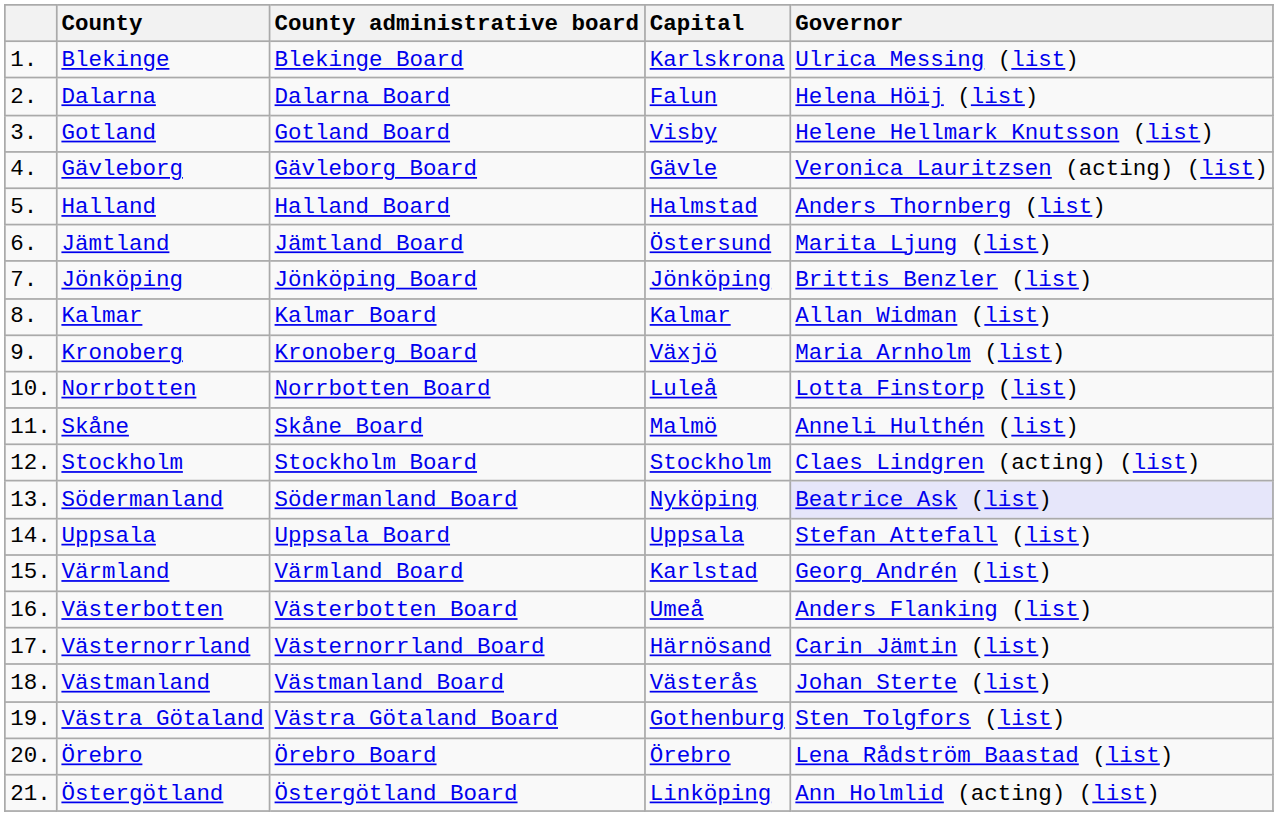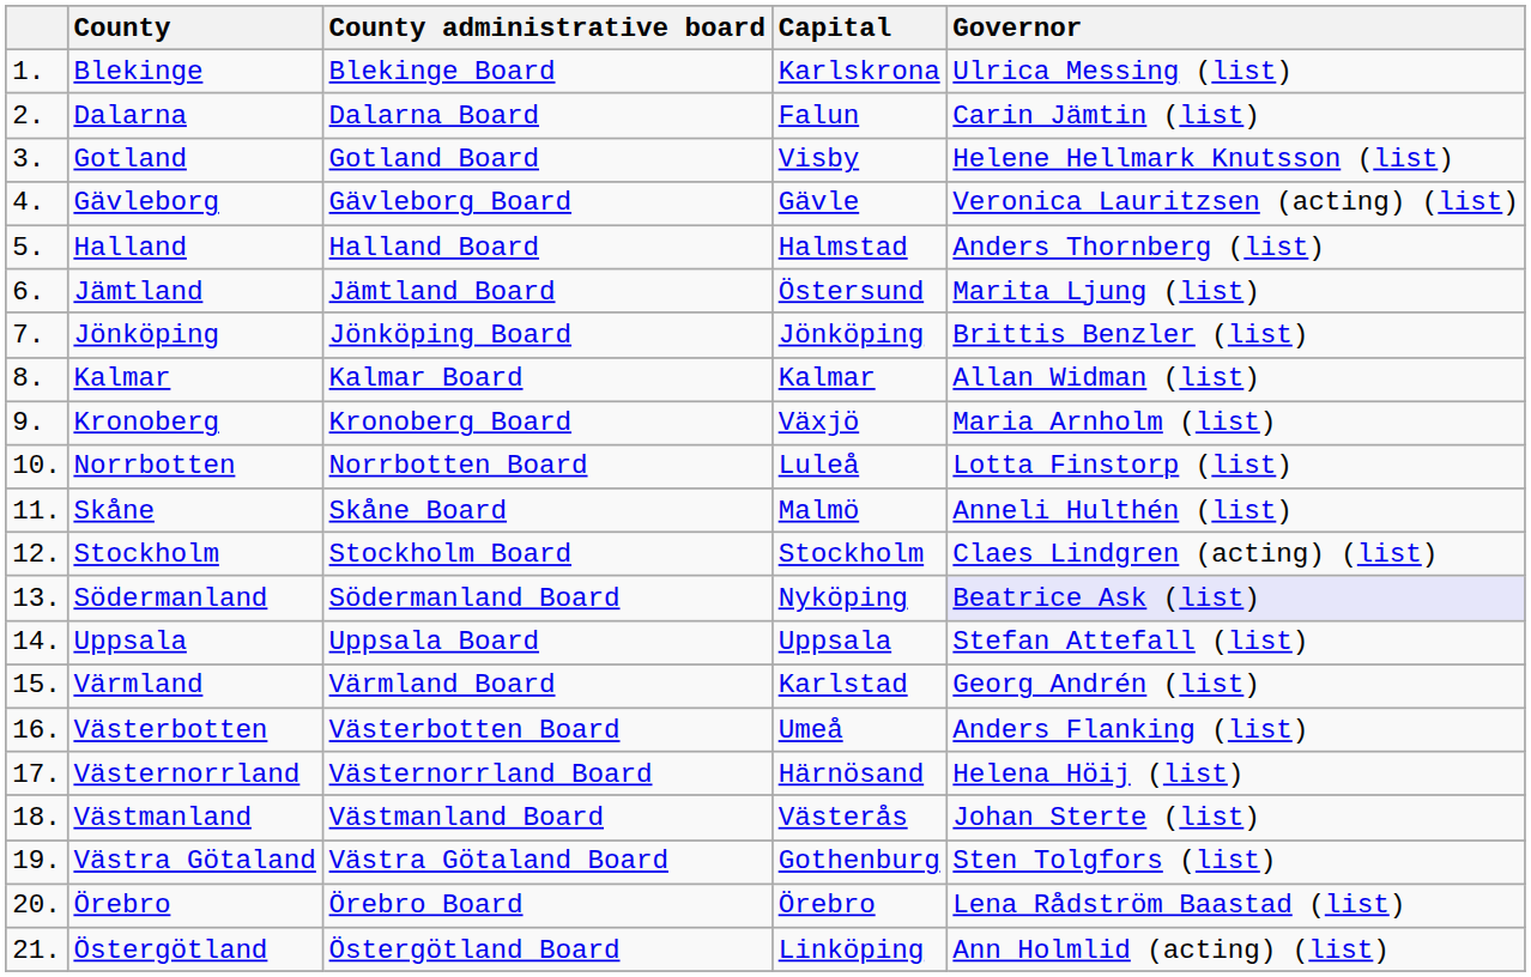 <table class="wikitable">
 <tr>
 <th></th>
 <th style="text-align:left">County</th>
 <th style="text-align:left">County administrative board</th>
 <th style="text-align:left">Capital</th>
 <th style="text-align:left">Governor</th>
 </tr>
 <tr>
 <td>1.</td>
 <td><a href='#'>Blekinge</a></td>
 <td><a href='#'>Blekinge Board</a></td>
 <td><a href='#'>Karlskrona</a></td>
 <td><a href='#'>Ulrica Messing</a> (<a href='#'>list</a>)</td>
 </tr>
 <tr>
 <td>2.</td>
 <td><a href='#'>Dalarna</a></td>
 <td><a href='#'>Dalarna Board</a></td>
 <td><a href='#'>Falun</a></td>
-<td><a href='#'>Helena Höij</a> (<a href='#'>list</a>)</td>
+<td><a href='#'>Carin Jämtin</a> (<a href='#'>list</a>)</td>
 </tr>
 <tr>
 <td>3.</td>
 <td><a href='#'>Gotland</a></td>
 <td><a href='#'>Gotland Board</a></td>
 <td><a href='#'>Visby</a></td>
 <td><a href='#'>Helene Hellmark Knutsson</a> (<a href='#'>list</a>)</td>
 </tr>
 <tr>
 <td>4.</td>
 <td><a href='#'>Gävleborg</a></td>
 <td><a href='#'>Gävleborg Board</a></td>
 <td><a href='#'>Gävle</a></td>
 <td><a href='#'>Veronica Lauritzsen</a> (acting) (<a href='#'>list</a>)</td>
 </tr>
 <tr>
 <td>5.</td>
 <td><a href='#'>Halland</a></td>
 <td><a href='#'>Halland Board</a></td>
 <td><a href='#'>Halmstad</a></td>
 <td><a href='#'>Anders Thornberg</a> (<a href='#'>list</a>)</td>
 </tr>
 <tr>
 <td>6.</td>
 <td><a href='#'>Jämtland</a></td>
 <td><a href='#'>Jämtland Board</a></td>
 <td><a href='#'>Östersund</a></td>
 <td><a href='#'>Marita Ljung</a> (<a href='#'>list</a>)</td>
 </tr>
 <tr>
 <td>7.</td>
 <td><a href='#'>Jönköping</a></td>
 <td><a href='#'>Jönköping Board</a></td>
 <td><a href='#'>Jönköping</a></td>
 <td><a href='#'>Brittis Benzler</a> (<a href='#'>list</a>)</td>
 </tr>
 <tr>
 <td>8.</td>
 <td><a href='#'>Kalmar</a></td>
 <td><a href='#'>Kalmar Board</a></td>
 <td><a href='#'>Kalmar</a></td>
 <td><a href='#'>Allan Widman</a> (<a href='#'>list</a>)</td>
 </tr>
 <tr>
 <td>9.</td>
 <td><a href='#'>Kronoberg</a></td>
 <td><a href='#'>Kronoberg Board</a></td>
 <td><a href='#'>Växjö</a></td>
 <td><a href='#'>Maria Arnholm</a> (<a href='#'>list</a>)</td>
 </tr>
 <tr>
 <td>10.</td>
 <td><a href='#'>Norrbotten</a></td>
 <td><a href='#'>Norrbotten Board</a></td>
 <td><a href='#'>Luleå</a></td>
 <td><a href='#'>Lotta Finstorp</a> (<a href='#'>list</a>)</td>
 </tr>
 <tr>
 <td>11.</td>
 <td><a href='#'>Skåne</a></td>
 <td><a href='#'>Skåne Board</a></td>
 <td><a href='#'>Malmö</a></td>
 <td><a href='#'>Anneli Hulthén</a> (<a href='#'>list</a>)</td>
 </tr>
 <tr>
 <td>12.</td>
 <td><a href='#'>Stockholm</a></td>
 <td><a href='#'>Stockholm Board</a></td>
 <td><a href='#'>Stockholm</a></td>
 <td><a href='#'>Claes Lindgren</a> (acting) (<a href='#'>list</a>)</td>
 </tr>
 <tr>
 <td>13.</td>
 <td><a href='#'>Södermanland</a></td>
 <td><a href='#'>Södermanland Board</a></td>
 <td><a href='#'>Nyköping</a></td>
 <td style="background: lavender;"><a href='#'>Beatrice Ask</a> (<a href='#'>list</a>)</td>
 </tr>
 <tr>
 <td>14.</td>
 <td><a href='#'>Uppsala</a></td>
 <td><a href='#'>Uppsala Board</a></td>
 <td><a href='#'>Uppsala</a></td>
 <td><a href='#'>Stefan Attefall</a> (<a href='#'>list</a>)</td>
 </tr>
 <tr>
 <td>15.</td>
 <td><a href='#'>Värmland</a></td>
 <td><a href='#'>Värmland Board</a></td>
 <td><a href='#'>Karlstad</a></td>
 <td><a href='#'>Georg Andrén</a> (<a href='#'>list</a>)</td>
 </tr>
 <tr>
 <td>16.</td>
 <td><a href='#'>Västerbotten</a></td>
 <td><a href='#'>Västerbotten Board</a></td>
 <td><a href='#'>Umeå</a></td>
 <td><a href='#'>Anders Flanking</a> (<a href='#'>list</a>)</td>
 </tr>
 <tr>
 <td>17.</td>
 <td><a href='#'>Västernorrland</a></td>
 <td><a href='#'>Västernorrland Board</a></td>
 <td><a href='#'>Härnösand</a></td>
-<td><a href='#'>Carin Jämtin</a> (<a href='#'>list</a>)</td>
+<td><a href='#'>Helena Höij</a> (<a href='#'>list</a>)</td>
 </tr>
 <tr>
 <td>18.</td>
 <td><a href='#'>Västmanland</a></td>
 <td><a href='#'>Västmanland Board</a></td>
 <td><a href='#'>Västerås</a></td>
 <td><a href='#'>Johan Sterte</a> (<a href='#'>list</a>)</td>
 </tr>
 <tr>
 <td>19.</td>
 <td><a href='#'>Västra Götaland</a></td>
 <td><a href='#'>Västra Götaland Board</a></td>
 <td><a href='#'>Gothenburg</a></td>
 <td><a href='#'>Sten Tolgfors</a> (<a href='#'>list</a>)</td>
 </tr>
 <tr>
 <td>20.</td>
 <td><a href='#'>Örebro</a></td>
 <td><a href='#'>Örebro Board</a></td>
 <td><a href='#'>Örebro</a></td>
 <td><a href='#'>Lena Rådström Baastad</a> (<a href='#'>list</a>)</td>
 </tr>
 <tr>
 <td>21.</td>
 <td><a href='#'>Östergötland</a></td>
 <td><a href='#'>Östergötland Board</a></td>
 <td><a href='#'>Linköping</a></td>
 <td><a href='#'>Ann Holmlid</a> (acting) (<a href='#'>list</a>)</td>
 </tr>
 </table>
